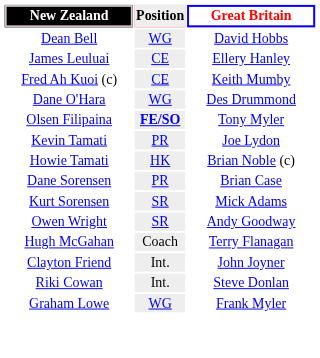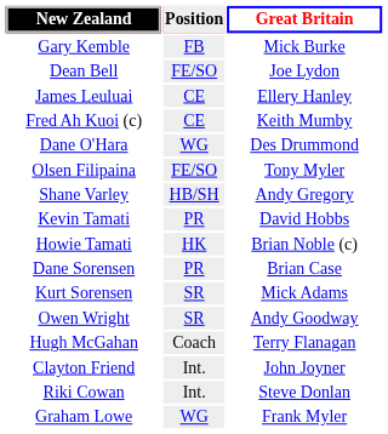 <table align=right style="font-size:90%; margin-left:1em">
 <tr bgcolor=#FF0033>
 <th align="centre" width="126" style="border: 2px solid silver; background: black; color: white">New Zealand</th>
 <th align="center" style="background: #eeeeee; color: black">Position</th>
 <th align="centre" width="126" style="border: 2px solid blue; background: white; color: red">Great Britain</th>
 </tr>
 <tr>
+<td align="center"><a href='#'>Gary Kemble</a></td>
+<td align="center" style="background: #eeeeee"><a href='#'>FB</a></td>
+<td align="center"><a href='#'>Mick Burke</a></td>
+</tr>
+<tr>
 <td align="center"><a href='#'>Dean Bell</a></td>
-<td align="center" style="background: #eeeeee"><a href='#'>WG</a></td>
-<td align="center"><a href='#'>David Hobbs</a></td>
+<td align="center" style="background: #eeeeee"><a href='#'>FE/SO</a></td>
+<td align="center"><a href='#'>Joe Lydon</a></td>
 </tr>
 <tr>
 <td align="center"><a href='#'>James Leuluai</a></td>
 <td align="center" style="background: #eeeeee"><a href='#'>CE</a></td>
 <td align="center"><a href='#'>Ellery Hanley</a></td>
 </tr>
 <tr>
 <td align="center"><a href='#'>Fred Ah Kuoi</a> (c)</td>
 <td align="center" style="background: #eeeeee"><a href='#'>CE</a></td>
 <td align="center"><a href='#'>Keith Mumby</a></td>
 </tr>
 <tr>
 <td align="center"><a href='#'>Dane O'Hara</a></td>
 <td align="center" style="background: #eeeeee"><a href='#'>WG</a></td>
 <td align="center"><a href='#'>Des Drummond</a></td>
 </tr>
 <tr>
 <td align="center"><a href='#'>Olsen Filipaina</a></td>
-<td align="center" style="background: #eeeeee"><strong><a href='#'>FE/SO</a></strong></td>
+<td align="center" style="background: #eeeeee"><a href='#'>FE/SO</a></td>
 <td align="center"><a href='#'>Tony Myler</a></td>
+</tr>
+<tr>
+<td align="center"><a href='#'>Shane Varley</a></td>
+<td align="center" style="background: #eeeeee"><a href='#'>HB/SH</a></td>
+<td align="center"><a href='#'>Andy Gregory</a></td>
 </tr>
 <tr>
 <td align="center"><a href='#'>Kevin Tamati</a></td>
 <td align="center" style="background: #eeeeee"><a href='#'>PR</a></td>
-<td align="center"><a href='#'>Joe Lydon</a></td>
+<td align="center"><a href='#'>David Hobbs</a></td>
 </tr>
 <tr>
 <td align="center"><a href='#'>Howie Tamati</a></td>
 <td align="center" style="background: #eeeeee"><a href='#'>HK</a></td>
 <td align="center"><a href='#'>Brian Noble</a> (c)</td>
 </tr>
 <tr>
 <td align="center"><a href='#'>Dane Sorensen</a></td>
 <td align="center" style="background: #eeeeee"><a href='#'>PR</a></td>
 <td align="center"><a href='#'>Brian Case</a></td>
 </tr>
 <tr>
 <td align="center"><a href='#'>Kurt Sorensen</a></td>
 <td align="center" style="background: #eeeeee"><a href='#'>SR</a></td>
 <td align="center"><a href='#'>Mick Adams</a></td>
 </tr>
 <tr>
 <td align="center"><a href='#'>Owen Wright</a></td>
 <td align="center" style="background: #eeeeee"><a href='#'>SR</a></td>
 <td align="center"><a href='#'>Andy Goodway</a></td>
 </tr>
 <tr>
 <td align="center"><a href='#'>Hugh McGahan</a></td>
 <td align="center" style="background: #eeeeee">Coach</td>
 <td align="center"><a href='#'>Terry Flanagan</a></td>
 </tr>
 <tr>
 <td align="center"><a href='#'>Clayton Friend</a></td>
 <td align="center" style="background: #eeeeee">Int.</td>
 <td align="center"><a href='#'>John Joyner</a></td>
 </tr>
 <tr>
 <td align="center"><a href='#'>Riki Cowan</a></td>
 <td align="center" style="background: #eeeeee">Int.</td>
 <td align="center"><a href='#'>Steve Donlan</a></td>
 </tr>
 <tr>
 <td align="center"><a href='#'>Graham Lowe</a></td>
 <td align="center" style="background: #eeeeee"><a href='#'>WG</a></td>
 <td align="center"><a href='#'>Frank Myler</a></td>
 </tr>
 </table>
